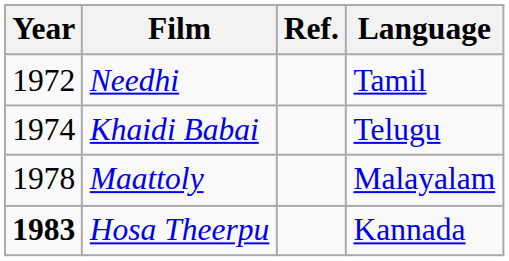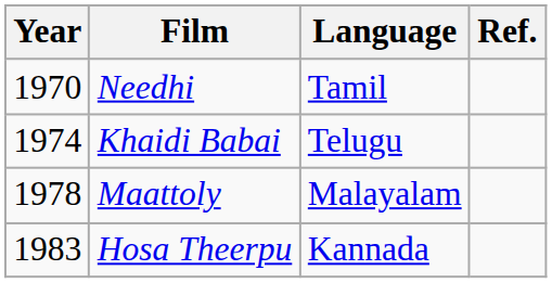 <table class="wikitable sortable">
 <tr>
 <th>Year</th>
 <th>Film</th>
+<th>Language</th>
 <th>Ref.</th>
-<th>Language</th>
 </tr>
 <tr>
-<td>1972</td>
+<td>1970</td>
 <td><a href='#'><em>Needhi</em></a></td>
+<td><a href='#'>Tamil</a></td>
 <td></td>
-<td><a href='#'>Tamil</a></td>
 </tr>
 <tr>
 <td>1974</td>
 <td><em><a href='#'>Khaidi Babai</a></em></td>
+<td><a href='#'>Telugu</a></td>
 <td></td>
-<td><a href='#'>Telugu</a></td>
 </tr>
 <tr>
 <td>1978</td>
 <td><em><a href='#'>Maattoly</a></em></td>
+<td><a href='#'>Malayalam</a></td>
 <td></td>
-<td><a href='#'>Malayalam</a></td>
 </tr>
 <tr>
-<td><strong>1983</strong></td>
+<td>1983</td>
 <td><em><a href='#'>Hosa Theerpu</a></em></td>
+<td><a href='#'>Kannada</a></td>
 <td></td>
-<td><a href='#'>Kannada</a></td>
 </tr>
 </table>
